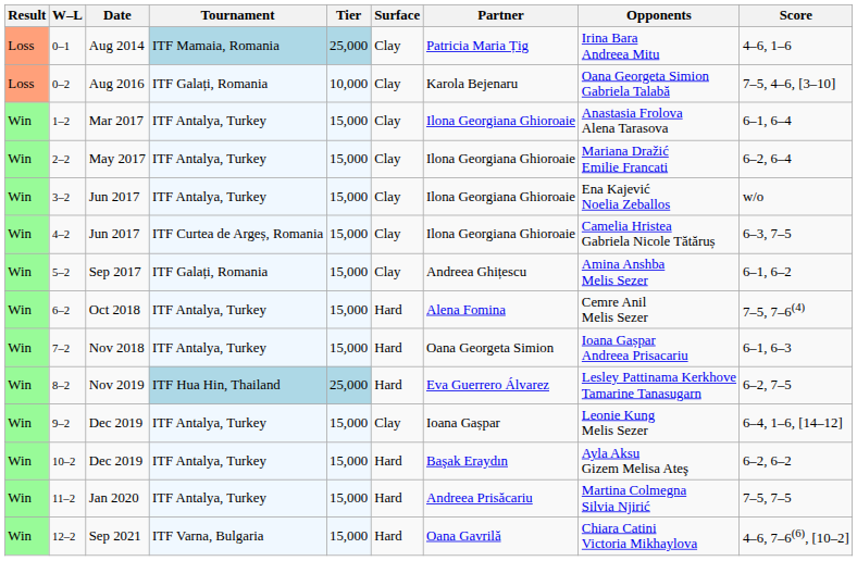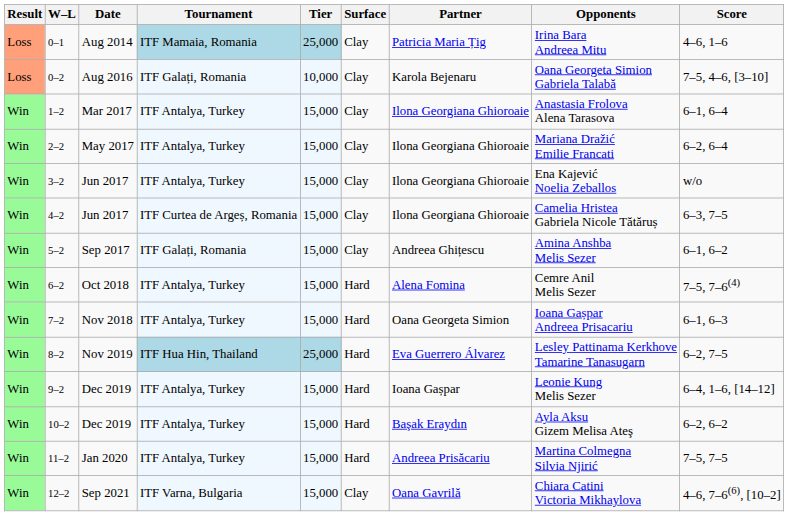 <table class="sortable wikitable">
 <tr>
 <th>Result</th>
 <th class="unsortable">W–L</th>
 <th>Date</th>
 <th>Tournament</th>
 <th>Tier</th>
 <th>Surface</th>
 <th>Partner</th>
 <th>Opponents</th>
 <th class="unsortable">Score</th>
 </tr>
 <tr>
 <td style="background:#ffa07a;">Loss</td>
 <td><small>0–1</small></td>
 <td>Aug 2014</td>
 <td style="background:lightblue;">ITF Mamaia, Romania</td>
 <td style="background:lightblue;">25,000</td>
 <td>Clay</td>
 <td> <a href='#'>Patricia Maria Țig</a></td>
 <td> <a href='#'>Irina Bara</a> <br>  <a href='#'>Andreea Mitu</a></td>
 <td>4–6, 1–6</td>
 </tr>
 <tr>
 <td style="background:#ffa07a;">Loss</td>
 <td><small>0–2</small></td>
 <td>Aug 2016</td>
 <td style="background:#f0f8ff;">ITF Galați, Romania</td>
 <td style="background:#f0f8ff;">10,000</td>
 <td>Clay</td>
 <td> Karola Bejenaru</td>
 <td> <a href='#'>Oana Georgeta Simion</a> <br>  <a href='#'>Gabriela Talabă</a></td>
 <td>7–5, 4–6, [3–10]</td>
 </tr>
 <tr>
 <td style="background:#98fb98;">Win</td>
 <td><small>1–2</small></td>
 <td>Mar 2017</td>
 <td style="background:#f0f8ff;">ITF Antalya, Turkey</td>
 <td style="background:#f0f8ff;">15,000</td>
 <td>Clay</td>
 <td> <a href='#'>Ilona Georgiana Ghioroaie</a></td>
 <td> <a href='#'>Anastasia Frolova</a> <br>  Alena Tarasova</td>
 <td>6–1, 6–4</td>
 </tr>
 <tr>
 <td style="background:#98fb98;">Win</td>
 <td><small>2–2</small></td>
 <td>May 2017</td>
 <td style="background:#f0f8ff;">ITF Antalya, Turkey</td>
 <td style="background:#f0f8ff;">15,000</td>
 <td>Clay</td>
 <td> Ilona Georgiana Ghioroaie</td>
 <td> <a href='#'>Mariana Dražić</a> <br>  <a href='#'>Emilie Francati</a></td>
 <td>6–2, 6–4</td>
 </tr>
 <tr>
 <td style="background:#98fb98;">Win</td>
 <td><small>3–2</small></td>
 <td>Jun 2017</td>
 <td style="background:#f0f8ff;">ITF Antalya, Turkey</td>
 <td style="background:#f0f8ff;">15,000</td>
 <td>Clay</td>
 <td> Ilona Georgiana Ghioroaie</td>
 <td> Ena Kajević <br>  <a href='#'>Noelia Zeballos</a></td>
 <td>w/o</td>
 </tr>
 <tr>
 <td style="background:#98fb98;">Win</td>
 <td><small>4–2</small></td>
 <td>Jun 2017</td>
 <td style="background:#f0f8ff;">ITF Curtea de Argeș, Romania</td>
 <td style="background:#f0f8ff;">15,000</td>
 <td>Clay</td>
 <td> Ilona Georgiana Ghioroaie</td>
 <td> <a href='#'>Camelia Hristea</a> <br>  Gabriela Nicole Tătăruș</td>
 <td>6–3, 7–5</td>
 </tr>
 <tr>
 <td style="background:#98fb98;">Win</td>
 <td><small>5–2</small></td>
 <td>Sep 2017</td>
 <td style="background:#f0f8ff;">ITF Galați, Romania</td>
 <td style="background:#f0f8ff;">15,000</td>
 <td>Clay</td>
 <td> Andreea Ghițescu</td>
 <td> <a href='#'>Amina Anshba</a> <br>  <a href='#'>Melis Sezer</a></td>
 <td>6–1, 6–2</td>
 </tr>
 <tr>
 <td style="background:#98fb98;">Win</td>
 <td><small>6–2</small></td>
 <td>Oct 2018</td>
 <td style="background:#f0f8ff;">ITF Antalya, Turkey</td>
 <td style="background:#f0f8ff;">15,000</td>
 <td>Hard</td>
 <td> <a href='#'>Alena Fomina</a></td>
 <td> Cemre Anil <br>  Melis Sezer</td>
 <td>7–5, 7–6<sup>(4)</sup></td>
 </tr>
 <tr>
 <td style="background:#98fb98;">Win</td>
 <td><small>7–2</small></td>
 <td>Nov 2018</td>
 <td style="background:#f0f8ff;">ITF Antalya, Turkey</td>
 <td style="background:#f0f8ff;">15,000</td>
 <td>Hard</td>
 <td> Oana Georgeta Simion</td>
 <td> <a href='#'>Ioana Gașpar</a> <br>  <a href='#'>Andreea Prisacariu</a></td>
 <td>6–1, 6–3</td>
 </tr>
 <tr>
 <td style="background:#98fb98;">Win</td>
 <td><small>8–2</small></td>
 <td>Nov 2019</td>
 <td style="background:lightblue;">ITF Hua Hin, Thailand</td>
 <td style="background:lightblue;">25,000</td>
 <td>Hard</td>
 <td> <a href='#'>Eva Guerrero Álvarez</a></td>
 <td> <a href='#'>Lesley Pattinama Kerkhove</a> <br>  <a href='#'>Tamarine Tanasugarn</a></td>
 <td>6–2, 7–5</td>
 </tr>
 <tr>
 <td style="background:#98fb98;">Win</td>
 <td><small>9–2</small></td>
 <td>Dec 2019</td>
 <td style="background:#f0f8ff;">ITF Antalya, Turkey</td>
 <td style="background:#f0f8ff;">15,000</td>
-<td>Clay</td>
+<td>Hard</td>
 <td> Ioana Gașpar</td>
 <td> <a href='#'>Leonie Kung</a> <br>  Melis Sezer</td>
 <td>6–4, 1–6, [14–12]</td>
 </tr>
 <tr>
 <td style="background:#98fb98;">Win</td>
 <td><small>10–2</small></td>
 <td>Dec 2019</td>
 <td style="background:#f0f8ff;">ITF Antalya, Turkey</td>
 <td style="background:#f0f8ff;">15,000</td>
 <td>Hard</td>
 <td> <a href='#'>Başak Eraydın</a></td>
 <td> <a href='#'>Ayla Aksu</a> <br>  Gizem Melisa Ateş</td>
 <td>6–2, 6–2</td>
 </tr>
 <tr>
 <td style="background:#98fb98;">Win</td>
 <td><small>11–2</small></td>
 <td>Jan 2020</td>
 <td style="background:#f0f8ff;">ITF Antalya, Turkey</td>
 <td style="background:#f0f8ff;">15,000</td>
 <td>Hard</td>
 <td> <a href='#'>Andreea Prisăcariu</a></td>
 <td> <a href='#'>Martina Colmegna</a> <br>  <a href='#'>Silvia Njirić</a></td>
 <td>7–5, 7–5</td>
 </tr>
 <tr>
 <td style="background:#98fb98;">Win</td>
 <td><small>12–2</small></td>
 <td>Sep 2021</td>
 <td style="background:#f0f8ff;">ITF Varna, Bulgaria</td>
 <td style="background:#f0f8ff;">15,000</td>
-<td>Hard</td>
+<td>Clay</td>
 <td> <a href='#'>Oana Gavrilă</a></td>
 <td> <a href='#'>Chiara Catini</a> <br>  <a href='#'>Victoria Mikhaylova</a></td>
 <td>4–6, 7–6<sup>(6)</sup>, [10–2]</td>
 </tr>
 </table>
